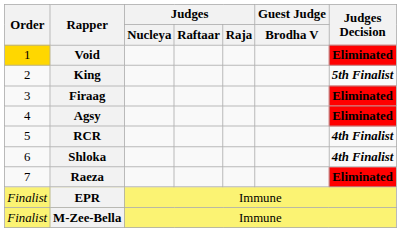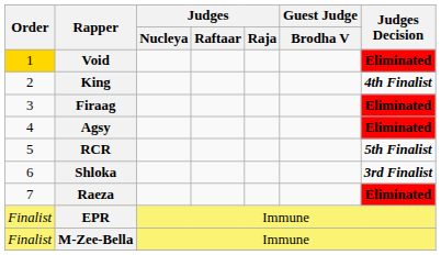 <table class="wikitable sortable" style="text-align:center">
 <tr>
 <th rowspan="2">Order</th>
 <th rowspan="2">Rapper</th>
 <th colspan="3">Judges</th>
 <th>Guest Judge</th>
 <th rowspan="2">Judges<br>Decision</th>
 </tr>
 <tr>
 <th>Nucleya</th>
 <th>Raftaar</th>
 <th>Raja</th>
 <th>Brodha V</th>
 </tr>
 <tr>
 <td style="background: gold;">1</td>
 <th>Void</th>
 <td></td>
 <td></td>
 <td></td>
 <td></td>
 <td bgcolor="red"><strong>Eliminated</strong></td>
 </tr>
 <tr>
 <td>2</td>
 <th>King</th>
 <td></td>
 <td></td>
 <td></td>
 <td></td>
-<td><strong><em>5th Finalist</em></strong></td>
+<td><strong><em>4th Finalist</em></strong></td>
 </tr>
 <tr>
 <td>3</td>
 <th>Firaag</th>
 <td></td>
 <td></td>
 <td></td>
 <td></td>
 <td bgcolor="red"><strong>Eliminated</strong></td>
 </tr>
 <tr>
 <td>4</td>
 <th>Agsy</th>
 <td></td>
 <td></td>
 <td></td>
 <td></td>
 <td bgcolor="red"><strong>Eliminated</strong></td>
 </tr>
 <tr>
 <td>5</td>
 <th>RCR</th>
 <td></td>
 <td></td>
 <td></td>
 <td></td>
-<td><strong><em>4th Finalist</em></strong></td>
+<td><strong><em>5th Finalist</em></strong></td>
 </tr>
 <tr>
 <td>6</td>
 <th>Shloka</th>
 <td></td>
 <td></td>
 <td></td>
 <td></td>
-<td><strong><em>4th Finalist</em></strong></td>
+<td><strong><em>3rd Finalist</em></strong></td>
 </tr>
 <tr>
 <td>7</td>
 <th>Raeza</th>
 <td></td>
 <td></td>
 <td></td>
 <td></td>
 <td bgcolor="red"><strong>Eliminated</strong></td>
 </tr>
 <tr bgcolor="#fbf373">
 <td><em>Finalist</em></td>
 <th>EPR</th>
 <td colspan="5">Immune</td>
 </tr>
 <tr bgcolor="#fbf373">
 <td><em>Finalist</em></td>
 <th>M-Zee-Bella</th>
 <td colspan="5">Immune</td>
 </tr>
 </table>
